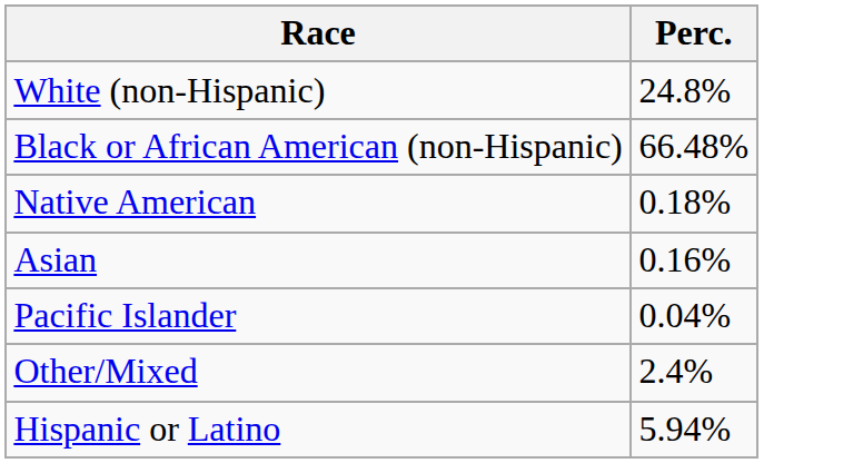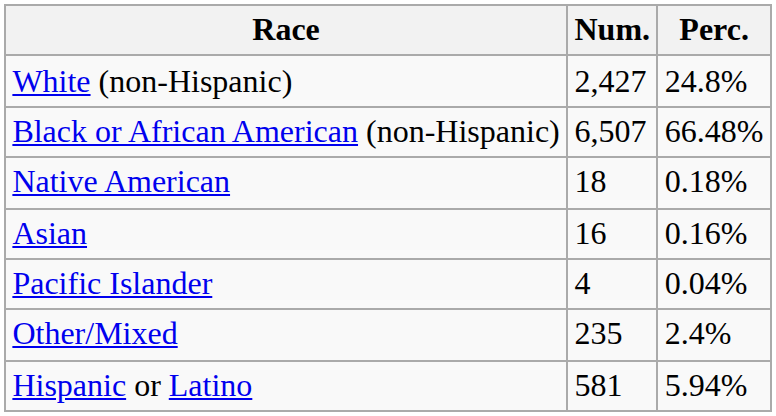 <table class="wikitable">
 <tr>
 <th>Race</th>
+<th>Num.</th>
 <th>Perc.</th>
 </tr>
 <tr>
 <td><a href='#'>White</a> (non-Hispanic)</td>
+<td>2,427</td>
 <td>24.8%</td>
 </tr>
 <tr>
 <td><a href='#'>Black or African American</a> (non-Hispanic)</td>
+<td>6,507</td>
 <td>66.48%</td>
 </tr>
 <tr>
 <td><a href='#'>Native American</a></td>
+<td>18</td>
 <td>0.18%</td>
 </tr>
 <tr>
 <td><a href='#'>Asian</a></td>
+<td>16</td>
 <td>0.16%</td>
 </tr>
 <tr>
 <td><a href='#'>Pacific Islander</a></td>
+<td>4</td>
 <td>0.04%</td>
 </tr>
 <tr>
 <td><a href='#'>Other/Mixed</a></td>
+<td>235</td>
 <td>2.4%</td>
 </tr>
 <tr>
 <td><a href='#'>Hispanic</a> or <a href='#'>Latino</a></td>
+<td>581</td>
 <td>5.94%</td>
 </tr>
 </table>
